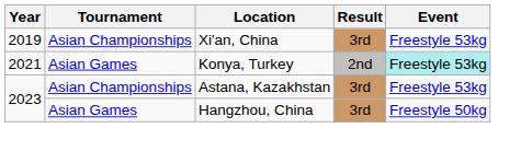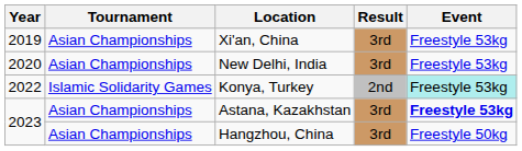 <table class="wikitable" style="font-size:95%;">
 <tr>
 <th>Year</th>
 <th>Tournament</th>
 <th>Location</th>
 <th>Result</th>
 <th>Event</th>
 </tr>
 <tr>
 <td>2019</td>
 <td><a href='#'>Asian Championships</a></td>
 <td>Xi'an, China</td>
 <td align="center" bgcolor="cc9966">3rd</td>
 <td><a href='#'>Freestyle 53kg</a></td>
 </tr>
 <tr>
-<td>2021</td>
-<td><a href='#'>Asian Games</a></td>
+<td>2020</td>
+<td><a href='#'>Asian Championships</a></td>
+<td>New Delhi, India</td>
+<td align="center" bgcolor="cc9966">3rd</td>
+<td><a href='#'>Freestyle 53kg</a></td>
+</tr>
+<tr>
+<td>2022</td>
+<td><a href='#'>Islamic Solidarity Games</a></td>
 <td>Konya, Turkey</td>
 <td align="center" bgcolor="silver">2nd</td>
 <td style="background: paleturquoise;">Freestyle 53kg</td>
 </tr>
 <tr>
 <td rowspan=2>2023</td>
 <td><a href='#'>Asian Championships</a></td>
 <td>Astana, Kazakhstan</td>
 <td align="center" bgcolor="cc9966">3rd</td>
-<td><a href='#'>Freestyle 53kg</a></td>
+<td><strong><a href='#'>Freestyle 53kg</a></strong></td>
 </tr>
 <tr>
-<td><a href='#'>Asian Games</a></td>
+<td><a href='#'>Asian Championships</a></td>
 <td>Hangzhou, China</td>
 <td align="center" bgcolor="cc9966">3rd</td>
 <td><a href='#'>Freestyle 50kg</a></td>
 </tr>
 </table>
